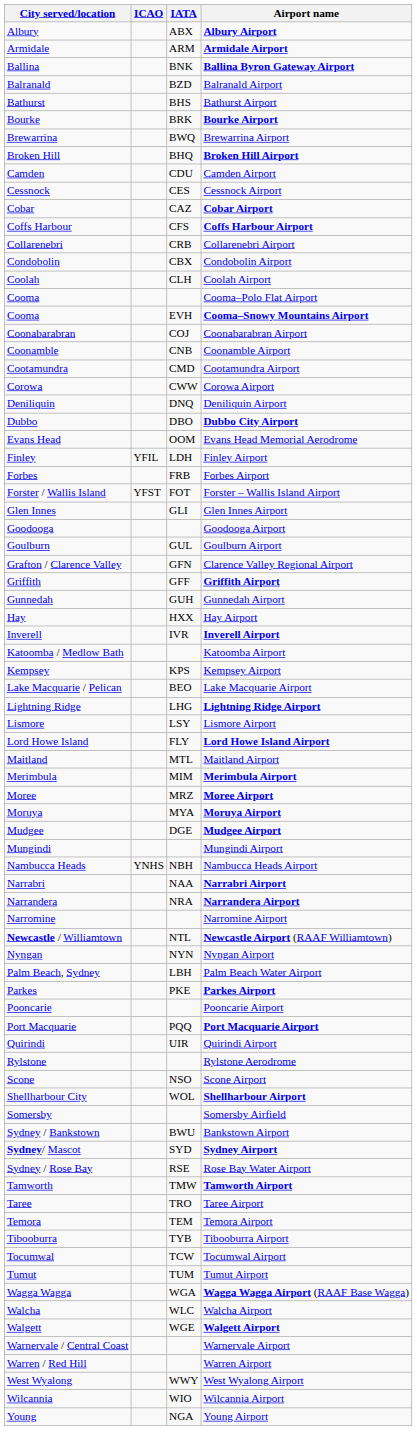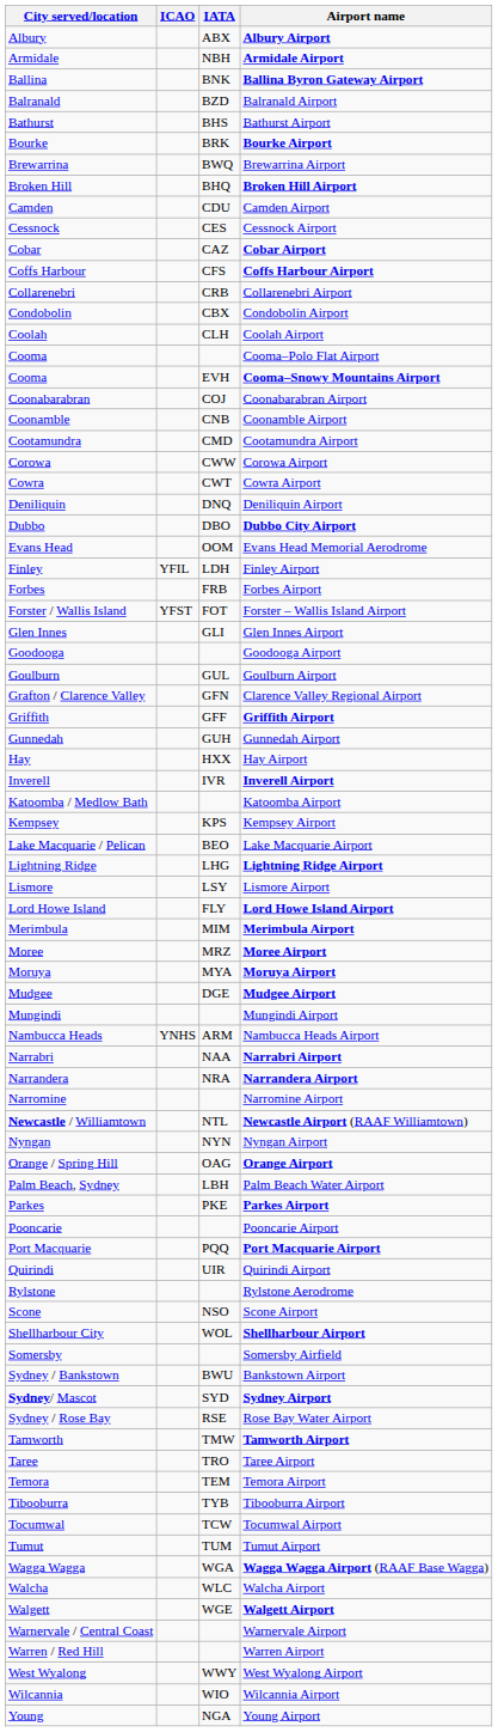 <table class="wikitable sortable">
 <tr>
 <th><a href='#'>City served/location</a></th>
 <th><a href='#'>ICAO</a></th>
 <th><a href='#'>IATA</a></th>
 <th>Airport name</th>
 </tr>
 <tr>
 <td><a href='#'>Albury</a></td>
 <td></td>
 <td>ABX</td>
 <td><strong><a href='#'>Albury Airport</a></strong></td>
 </tr>
 <tr>
 <td><a href='#'>Armidale</a></td>
 <td></td>
-<td>ARM</td>
+<td>NBH</td>
 <td><strong><a href='#'>Armidale Airport</a></strong></td>
 </tr>
 <tr>
 <td><a href='#'>Ballina</a></td>
 <td></td>
 <td>BNK</td>
 <td><strong><a href='#'>Ballina Byron Gateway Airport</a></strong></td>
 </tr>
 <tr>
 <td><a href='#'>Balranald</a></td>
 <td></td>
 <td>BZD</td>
 <td><a href='#'>Balranald Airport</a></td>
 </tr>
 <tr>
 <td><a href='#'>Bathurst</a></td>
 <td></td>
 <td>BHS</td>
 <td><a href='#'>Bathurst Airport</a></td>
 </tr>
 <tr>
 <td><a href='#'>Bourke</a></td>
 <td></td>
 <td>BRK</td>
 <td><strong><a href='#'>Bourke Airport</a></strong></td>
 </tr>
 <tr>
 <td><a href='#'>Brewarrina</a></td>
 <td></td>
 <td>BWQ</td>
 <td><a href='#'>Brewarrina Airport</a></td>
 </tr>
 <tr>
 <td><a href='#'>Broken Hill</a></td>
 <td></td>
 <td>BHQ</td>
 <td><strong><a href='#'>Broken Hill Airport</a></strong></td>
 </tr>
 <tr>
 <td><a href='#'>Camden</a></td>
 <td></td>
 <td>CDU</td>
 <td><a href='#'>Camden Airport</a></td>
 </tr>
 <tr>
 <td><a href='#'>Cessnock</a></td>
 <td></td>
 <td>CES</td>
 <td><a href='#'>Cessnock Airport</a></td>
 </tr>
 <tr>
 <td><a href='#'>Cobar</a></td>
 <td></td>
 <td>CAZ</td>
 <td><strong><a href='#'>Cobar Airport</a></strong></td>
 </tr>
 <tr>
 <td><a href='#'>Coffs Harbour</a></td>
 <td></td>
 <td>CFS</td>
 <td><strong><a href='#'>Coffs Harbour Airport</a></strong></td>
 </tr>
 <tr>
 <td><a href='#'>Collarenebri</a></td>
 <td></td>
 <td>CRB</td>
 <td><a href='#'>Collarenebri Airport</a></td>
 </tr>
 <tr>
 <td><a href='#'>Condobolin</a></td>
 <td></td>
 <td>CBX</td>
 <td><a href='#'>Condobolin Airport</a></td>
 </tr>
 <tr>
 <td><a href='#'>Coolah</a></td>
 <td></td>
 <td>CLH</td>
 <td><a href='#'>Coolah Airport</a></td>
 </tr>
 <tr>
 <td><a href='#'>Cooma</a></td>
 <td></td>
 <td></td>
 <td><a href='#'>Cooma–Polo Flat Airport</a></td>
 </tr>
 <tr>
 <td><a href='#'>Cooma</a></td>
 <td></td>
 <td>EVH</td>
 <td><strong><a href='#'>Cooma–Snowy Mountains Airport</a></strong></td>
 </tr>
 <tr>
 <td><a href='#'>Coonabarabran</a></td>
 <td></td>
 <td>COJ</td>
 <td><a href='#'>Coonabarabran Airport</a></td>
 </tr>
 <tr>
 <td><a href='#'>Coonamble</a></td>
 <td></td>
 <td>CNB</td>
 <td><a href='#'>Coonamble Airport</a></td>
 </tr>
 <tr>
 <td><a href='#'>Cootamundra</a></td>
 <td></td>
 <td>CMD</td>
 <td><a href='#'>Cootamundra Airport</a></td>
 </tr>
 <tr>
 <td><a href='#'>Corowa</a></td>
 <td></td>
 <td>CWW</td>
 <td><a href='#'>Corowa Airport</a></td>
+</tr>
+<tr>
+<td><a href='#'>Cowra</a></td>
+<td></td>
+<td>CWT</td>
+<td><a href='#'>Cowra Airport</a></td>
 </tr>
 <tr>
 <td><a href='#'>Deniliquin</a></td>
 <td></td>
 <td>DNQ</td>
 <td><a href='#'>Deniliquin Airport</a></td>
 </tr>
 <tr>
 <td><a href='#'>Dubbo</a></td>
 <td></td>
 <td>DBO</td>
 <td><strong><a href='#'>Dubbo City Airport</a></strong></td>
 </tr>
 <tr>
 <td><a href='#'>Evans Head</a></td>
 <td></td>
 <td>OOM</td>
 <td><a href='#'>Evans Head Memorial Aerodrome</a></td>
 </tr>
 <tr>
 <td><a href='#'>Finley</a></td>
 <td>YFIL </td>
 <td>LDH</td>
 <td><a href='#'>Finley Airport</a></td>
 </tr>
 <tr>
 <td><a href='#'>Forbes</a></td>
 <td></td>
 <td>FRB</td>
 <td><a href='#'>Forbes Airport</a></td>
 </tr>
 <tr>
 <td><a href='#'>Forster</a> / <a href='#'>Wallis Island</a></td>
 <td>YFST</td>
 <td>FOT</td>
 <td><a href='#'>Forster – Wallis Island Airport</a></td>
 </tr>
 <tr>
 <td><a href='#'>Glen Innes</a></td>
 <td></td>
 <td>GLI</td>
 <td><a href='#'>Glen Innes Airport</a></td>
 </tr>
 <tr>
 <td><a href='#'>Goodooga</a></td>
 <td></td>
 <td></td>
 <td><a href='#'>Goodooga Airport</a></td>
 </tr>
 <tr>
 <td><a href='#'>Goulburn</a></td>
 <td></td>
 <td>GUL</td>
 <td><a href='#'>Goulburn Airport</a></td>
 </tr>
 <tr>
 <td><a href='#'>Grafton</a> / <a href='#'>Clarence Valley</a></td>
 <td></td>
 <td>GFN</td>
 <td><a href='#'>Clarence Valley Regional Airport</a></td>
 </tr>
 <tr>
 <td><a href='#'>Griffith</a></td>
 <td></td>
 <td>GFF</td>
 <td><strong><a href='#'>Griffith Airport</a></strong></td>
 </tr>
 <tr>
 <td><a href='#'>Gunnedah</a></td>
 <td></td>
 <td>GUH</td>
 <td><a href='#'>Gunnedah Airport</a></td>
 </tr>
 <tr>
 <td><a href='#'>Hay</a></td>
 <td></td>
 <td>HXX</td>
 <td><a href='#'>Hay Airport</a></td>
 </tr>
 <tr>
 <td><a href='#'>Inverell</a></td>
 <td></td>
 <td>IVR</td>
 <td><strong><a href='#'>Inverell Airport</a></strong></td>
 </tr>
 <tr>
 <td><a href='#'>Katoomba</a> / <a href='#'>Medlow Bath</a></td>
 <td></td>
 <td></td>
 <td><a href='#'>Katoomba Airport</a></td>
 </tr>
 <tr>
 <td><a href='#'>Kempsey</a></td>
 <td></td>
 <td>KPS</td>
 <td><a href='#'>Kempsey Airport</a></td>
 </tr>
 <tr>
 <td><a href='#'>Lake Macquarie</a> / <a href='#'>Pelican</a></td>
 <td></td>
 <td>BEO</td>
 <td><a href='#'>Lake Macquarie Airport</a> </td>
 </tr>
 <tr>
 <td><a href='#'>Lightning Ridge</a></td>
 <td></td>
 <td>LHG</td>
 <td><strong><a href='#'>Lightning Ridge Airport</a></strong></td>
 </tr>
 <tr>
 <td><a href='#'>Lismore</a></td>
 <td></td>
 <td>LSY</td>
 <td><a href='#'>Lismore Airport</a></td>
 </tr>
 <tr>
 <td><a href='#'>Lord Howe Island</a></td>
 <td></td>
 <td>FLY</td>
 <td><strong><a href='#'>Lord Howe Island Airport</a></strong></td>
 </tr>
 <tr>
-<td><a href='#'>Maitland</a></td>
-<td></td>
-<td>MTL</td>
-<td><a href='#'>Maitland Airport</a></td>
-</tr>
-<tr>
 <td><a href='#'>Merimbula</a></td>
 <td></td>
 <td>MIM</td>
 <td><strong><a href='#'>Merimbula Airport</a></strong></td>
 </tr>
 <tr>
 <td><a href='#'>Moree</a></td>
 <td></td>
 <td>MRZ</td>
 <td><strong><a href='#'>Moree Airport</a></strong></td>
 </tr>
 <tr>
 <td><a href='#'>Moruya</a></td>
 <td></td>
 <td>MYA</td>
 <td><strong><a href='#'>Moruya Airport</a></strong></td>
 </tr>
 <tr>
 <td><a href='#'>Mudgee</a></td>
 <td></td>
 <td>DGE</td>
 <td><strong><a href='#'>Mudgee Airport</a></strong></td>
 </tr>
 <tr>
 <td><a href='#'>Mungindi</a></td>
 <td></td>
 <td></td>
 <td><a href='#'>Mungindi Airport</a></td>
 </tr>
 <tr>
 <td><a href='#'>Nambucca Heads</a></td>
 <td>YNHS</td>
-<td>NBH</td>
+<td>ARM</td>
 <td><a href='#'>Nambucca Heads Airport</a></td>
 </tr>
 <tr>
 <td><a href='#'>Narrabri</a></td>
 <td></td>
 <td>NAA</td>
 <td><strong><a href='#'>Narrabri Airport</a></strong></td>
 </tr>
 <tr>
 <td><a href='#'>Narrandera</a></td>
 <td></td>
 <td>NRA</td>
 <td><strong><a href='#'>Narrandera Airport</a></strong></td>
 </tr>
 <tr>
 <td><a href='#'>Narromine</a></td>
 <td></td>
 <td></td>
 <td><a href='#'>Narromine Airport</a></td>
 </tr>
 <tr>
 <td><strong><a href='#'>Newcastle</a></strong> / <a href='#'>Williamtown</a></td>
 <td></td>
 <td>NTL</td>
 <td><strong><a href='#'>Newcastle Airport</a></strong> (<a href='#'>RAAF Williamtown</a>)</td>
 </tr>
 <tr>
 <td><a href='#'>Nyngan</a></td>
 <td></td>
 <td>NYN</td>
 <td><a href='#'>Nyngan Airport</a></td>
+</tr>
+<tr>
+<td><a href='#'>Orange</a> / <a href='#'>Spring Hill</a></td>
+<td></td>
+<td>OAG</td>
+<td><strong><a href='#'>Orange Airport</a></strong></td>
 </tr>
 <tr>
 <td><a href='#'>Palm Beach</a>, <a href='#'>Sydney</a></td>
 <td></td>
 <td>LBH</td>
 <td><a href='#'>Palm Beach Water Airport</a></td>
 </tr>
 <tr>
 <td><a href='#'>Parkes</a></td>
 <td></td>
 <td>PKE</td>
 <td><strong><a href='#'>Parkes Airport</a></strong></td>
 </tr>
 <tr>
 <td><a href='#'>Pooncarie</a></td>
 <td></td>
 <td></td>
 <td><a href='#'>Pooncarie Airport</a></td>
 </tr>
 <tr>
 <td><a href='#'>Port Macquarie</a></td>
 <td></td>
 <td>PQQ</td>
 <td><strong><a href='#'>Port Macquarie Airport</a></strong></td>
 </tr>
 <tr>
 <td><a href='#'>Quirindi</a></td>
 <td></td>
 <td>UIR</td>
 <td><a href='#'>Quirindi Airport</a></td>
 </tr>
 <tr>
 <td><a href='#'>Rylstone</a></td>
 <td></td>
 <td></td>
 <td><a href='#'>Rylstone Aerodrome</a></td>
 </tr>
 <tr>
 <td><a href='#'>Scone</a></td>
 <td></td>
 <td>NSO</td>
 <td><a href='#'>Scone Airport</a></td>
 </tr>
 <tr>
 <td><a href='#'>Shellharbour City</a></td>
 <td></td>
 <td>WOL</td>
 <td><strong><a href='#'>Shellharbour Airport</a></strong></td>
 </tr>
 <tr>
 <td><a href='#'>Somersby</a></td>
 <td></td>
 <td></td>
 <td><a href='#'>Somersby Airfield</a></td>
 </tr>
 <tr>
 <td><a href='#'>Sydney</a> / <a href='#'>Bankstown</a></td>
 <td></td>
 <td>BWU</td>
 <td><a href='#'>Bankstown Airport</a></td>
 </tr>
 <tr>
 <td><strong><a href='#'>Sydney</a></strong>/ <a href='#'>Mascot</a></td>
 <td></td>
 <td>SYD</td>
 <td><strong><a href='#'>Sydney Airport</a></strong></td>
 </tr>
 <tr>
 <td><a href='#'>Sydney</a> / <a href='#'>Rose Bay</a></td>
 <td></td>
 <td>RSE</td>
 <td><a href='#'>Rose Bay Water Airport</a></td>
 </tr>
 <tr>
 <td><a href='#'>Tamworth</a></td>
 <td></td>
 <td>TMW</td>
 <td><strong><a href='#'>Tamworth Airport</a></strong></td>
 </tr>
 <tr>
 <td><a href='#'>Taree</a></td>
 <td></td>
 <td>TRO</td>
 <td><a href='#'>Taree Airport</a></td>
 </tr>
 <tr>
 <td><a href='#'>Temora</a></td>
 <td></td>
 <td>TEM</td>
 <td><a href='#'>Temora Airport</a></td>
 </tr>
 <tr>
 <td><a href='#'>Tibooburra</a></td>
 <td></td>
 <td>TYB</td>
 <td><a href='#'>Tibooburra Airport</a></td>
 </tr>
 <tr>
 <td><a href='#'>Tocumwal</a></td>
 <td></td>
 <td>TCW</td>
 <td><a href='#'>Tocumwal Airport</a></td>
 </tr>
 <tr>
 <td><a href='#'>Tumut</a></td>
 <td></td>
 <td>TUM</td>
 <td><a href='#'>Tumut Airport</a></td>
 </tr>
 <tr>
 <td><a href='#'>Wagga Wagga</a></td>
 <td></td>
 <td>WGA</td>
 <td><strong><a href='#'>Wagga Wagga Airport</a></strong> (<a href='#'>RAAF Base Wagga</a>)</td>
 </tr>
 <tr>
 <td><a href='#'>Walcha</a></td>
 <td></td>
 <td>WLC</td>
 <td><a href='#'>Walcha Airport</a></td>
 </tr>
 <tr>
 <td><a href='#'>Walgett</a></td>
 <td></td>
 <td>WGE</td>
 <td><strong><a href='#'>Walgett Airport</a></strong></td>
 </tr>
 <tr>
 <td><a href='#'>Warnervale</a> / <a href='#'>Central Coast</a></td>
 <td></td>
 <td></td>
 <td><a href='#'>Warnervale Airport</a></td>
 </tr>
 <tr>
 <td><a href='#'>Warren</a> / <a href='#'>Red Hill</a></td>
 <td></td>
 <td></td>
 <td><a href='#'>Warren Airport</a></td>
 </tr>
 <tr>
 <td><a href='#'>West Wyalong</a></td>
 <td></td>
 <td>WWY</td>
 <td><a href='#'>West Wyalong Airport</a></td>
 </tr>
 <tr>
 <td><a href='#'>Wilcannia</a></td>
 <td></td>
 <td>WIO</td>
 <td><a href='#'>Wilcannia Airport</a></td>
 </tr>
 <tr>
 <td><a href='#'>Young</a></td>
 <td></td>
 <td>NGA</td>
 <td><a href='#'>Young Airport</a></td>
 </tr>
 </table>
